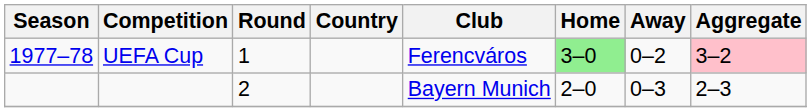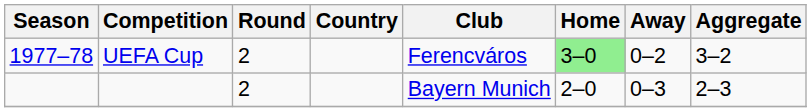 <table class="wikitable">
 <tr>
 <th>Season</th>
 <th>Competition</th>
 <th>Round</th>
 <th>Country</th>
 <th>Club</th>
 <th>Home</th>
 <th>Away</th>
 <th>Aggregate</th>
 </tr>
 <tr>
 <td><a href='#'>1977–78</a></td>
 <td><a href='#'>UEFA Cup</a></td>
-<td>1</td>
+<td>2</td>
 <td></td>
 <td><a href='#'>Ferencváros</a></td>
 <td style="background: lightgreen;">3–0</td>
 <td>0–2</td>
-<td style="background: pink;">3–2</td>
+<td>3–2</td>
 </tr>
 <tr>
 <td></td>
 <td></td>
 <td>2</td>
 <td></td>
 <td><a href='#'>Bayern Munich</a></td>
 <td>2–0</td>
 <td>0–3</td>
 <td>2–3</td>
 </tr>
 <tr>
 </tr>
 </table>
